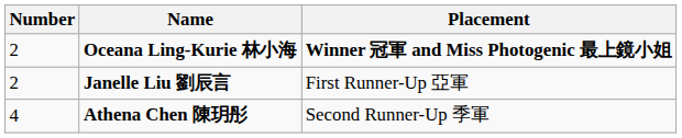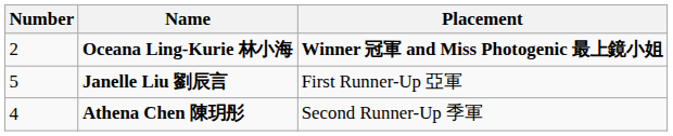 <table class="wikitable">
 <tr>
 <th><strong>Number</strong></th>
 <th><strong>Name</strong></th>
 <th><strong>Placement</strong></th>
 </tr>
 <tr>
 <td>2</td>
 <td><strong>Oceana Ling-Kurie 林小海</strong></td>
 <td><strong>Winner 冠軍 and Miss Photogenic 最上鏡小姐</strong></td>
 </tr>
 <tr>
-<td>2</td>
+<td>5</td>
 <td><strong>Janelle Liu 劉辰言</strong></td>
 <td>First Runner-Up 亞軍</td>
 </tr>
 <tr>
 <td>4</td>
 <td><strong>Athena Chen 陳玥彤</strong></td>
 <td>Second Runner-Up 季軍</td>
 </tr>
 </table>
